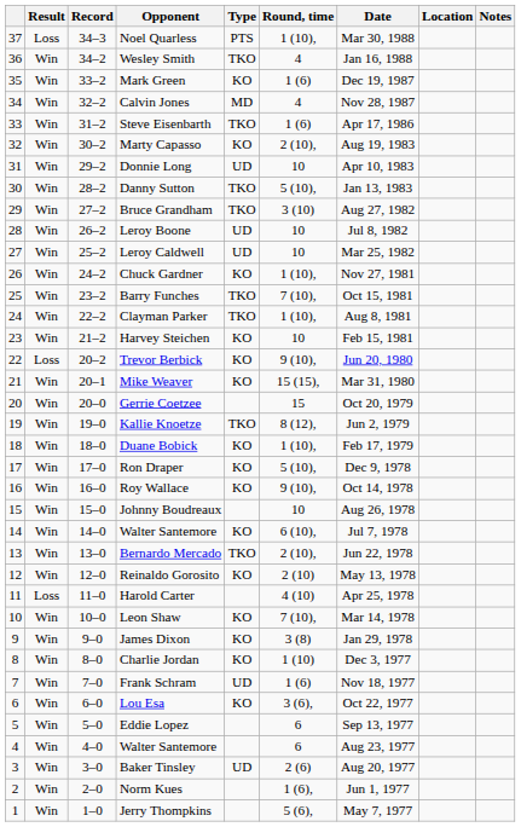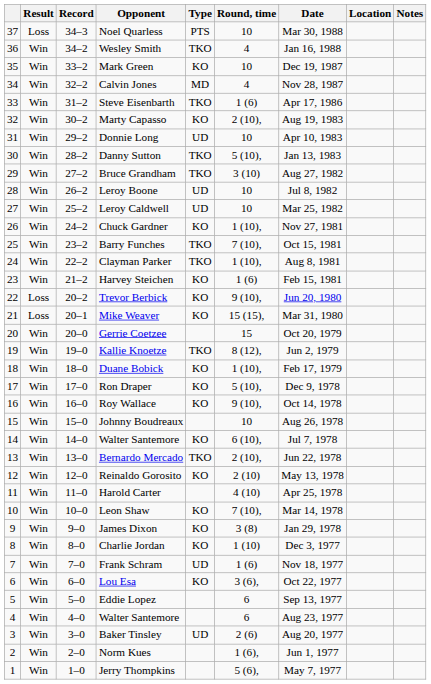 <table class="wikitable" style="text-align:center">
 <tr>
 <th></th>
 <th>Result</th>
 <th>Record</th>
 <th>Opponent</th>
 <th>Type</th>
 <th>Round, time</th>
 <th>Date</th>
 <th>Location</th>
 <th>Notes</th>
 </tr>
 <tr>
 <td>37</td>
 <td>Loss</td>
 <td>34–3</td>
 <td style="text-align:left;">Noel Quarless</td>
 <td>PTS</td>
-<td>1 (10), </td>
+<td>10</td>
 <td>Mar 30, 1988</td>
 <td style="text-align:left;"></td>
 <td></td>
 </tr>
 <tr>
 <td>36</td>
 <td>Win</td>
 <td>34–2</td>
 <td style="text-align:left;">Wesley Smith</td>
 <td>TKO</td>
 <td>4</td>
 <td>Jan 16, 1988</td>
 <td style="text-align:left;"></td>
 <td></td>
 </tr>
 <tr>
 <td>35</td>
 <td>Win</td>
 <td>33–2</td>
 <td style="text-align:left;">Mark Green</td>
 <td>KO</td>
-<td>1 (6)</td>
+<td>10</td>
 <td>Dec 19, 1987</td>
 <td style="text-align:left;"></td>
 <td></td>
 </tr>
 <tr>
 <td>34</td>
 <td>Win</td>
 <td>32–2</td>
 <td style="text-align:left;">Calvin Jones</td>
 <td>MD</td>
 <td>4</td>
 <td>Nov 28, 1987</td>
 <td style="text-align:left;"></td>
 <td></td>
 </tr>
 <tr>
 <td>33</td>
 <td>Win</td>
 <td>31–2</td>
 <td style="text-align:left;">Steve Eisenbarth</td>
 <td>TKO</td>
 <td>1 (6)</td>
 <td>Apr 17, 1986</td>
 <td style="text-align:left;"></td>
 <td></td>
 </tr>
 <tr>
 <td>32</td>
 <td>Win</td>
 <td>30–2</td>
 <td style="text-align:left;">Marty Capasso</td>
 <td>KO</td>
 <td>2 (10), </td>
 <td>Aug 19, 1983</td>
 <td style="text-align:left;"></td>
 <td></td>
 </tr>
 <tr>
 <td>31</td>
 <td>Win</td>
 <td>29–2</td>
 <td style="text-align:left;">Donnie Long</td>
 <td>UD</td>
 <td>10</td>
 <td>Apr 10, 1983</td>
 <td style="text-align:left;"></td>
 <td></td>
 </tr>
 <tr>
 <td>30</td>
 <td>Win</td>
 <td>28–2</td>
 <td style="text-align:left;">Danny Sutton</td>
 <td>TKO</td>
 <td>5 (10), </td>
 <td>Jan 13, 1983</td>
 <td style="text-align:left;"></td>
 <td></td>
 </tr>
 <tr>
 <td>29</td>
 <td>Win</td>
 <td>27–2</td>
 <td style="text-align:left;">Bruce Grandham</td>
 <td>TKO</td>
 <td>3 (10)</td>
 <td>Aug 27, 1982</td>
 <td style="text-align:left;"></td>
 <td></td>
 </tr>
 <tr>
 <td>28</td>
 <td>Win</td>
 <td>26–2</td>
 <td style="text-align:left;">Leroy Boone</td>
 <td>UD</td>
 <td>10</td>
 <td>Jul 8, 1982</td>
 <td style="text-align:left;"></td>
 <td></td>
 </tr>
 <tr>
 <td>27</td>
 <td>Win</td>
 <td>25–2</td>
 <td style="text-align:left;">Leroy Caldwell</td>
 <td>UD</td>
 <td>10</td>
 <td>Mar 25, 1982</td>
 <td style="text-align:left;"></td>
 <td></td>
 </tr>
 <tr>
 <td>26</td>
 <td>Win</td>
 <td>24–2</td>
 <td style="text-align:left;">Chuck Gardner</td>
 <td>KO</td>
 <td>1 (10), </td>
 <td>Nov 27, 1981</td>
 <td style="text-align:left;"></td>
 <td></td>
 </tr>
 <tr>
 <td>25</td>
 <td>Win</td>
 <td>23–2</td>
 <td style="text-align:left;">Barry Funches</td>
 <td>TKO</td>
 <td>7 (10), </td>
 <td>Oct 15, 1981</td>
 <td style="text-align:left;"></td>
 <td></td>
 </tr>
 <tr>
 <td>24</td>
 <td>Win</td>
 <td>22–2</td>
 <td style="text-align:left;">Clayman Parker</td>
 <td>TKO</td>
 <td>1 (10), </td>
 <td>Aug 8, 1981</td>
 <td style="text-align:left;"></td>
 <td></td>
 </tr>
 <tr>
 <td>23</td>
 <td>Win</td>
 <td>21–2</td>
 <td style="text-align:left;">Harvey Steichen</td>
 <td>KO</td>
-<td>10</td>
+<td>1 (6)</td>
 <td>Feb 15, 1981</td>
 <td style="text-align:left;"></td>
 <td></td>
 </tr>
 <tr>
 <td>22</td>
 <td>Loss</td>
 <td>20–2</td>
 <td style="text-align:left;"><a href='#'>Trevor Berbick</a></td>
 <td>KO</td>
 <td>9 (10), </td>
 <td><a href='#'>Jun 20, 1980</a></td>
 <td style="text-align:left;"></td>
 <td></td>
 </tr>
 <tr>
 <td>21</td>
-<td>Win</td>
+<td>Loss</td>
 <td>20–1</td>
 <td style="text-align:left;"><a href='#'>Mike Weaver</a></td>
 <td>KO</td>
 <td>15 (15), </td>
 <td>Mar 31, 1980</td>
 <td style="text-align:left;"></td>
 <td style="text-align:left;"></td>
 </tr>
 <tr>
 <td>20</td>
 <td>Win</td>
 <td>20–0</td>
 <td style="text-align:left;"><a href='#'>Gerrie Coetzee</a></td>
 <td></td>
 <td>15</td>
 <td>Oct 20, 1979</td>
 <td style="text-align:left;"></td>
 <td style="text-align:left;"></td>
 </tr>
 <tr>
 <td>19</td>
 <td>Win</td>
 <td>19–0</td>
 <td style="text-align:left;"><a href='#'>Kallie Knoetze</a></td>
 <td>TKO</td>
 <td>8 (12), </td>
 <td>Jun 2, 1979</td>
 <td style="text-align:left;"></td>
 <td></td>
 </tr>
 <tr>
 <td>18</td>
 <td>Win</td>
 <td>18–0</td>
 <td style="text-align:left;"><a href='#'>Duane Bobick</a></td>
 <td>KO</td>
 <td>1 (10), </td>
 <td>Feb 17, 1979</td>
 <td style="text-align:left;"></td>
 <td></td>
 </tr>
 <tr>
 <td>17</td>
 <td>Win</td>
 <td>17–0</td>
 <td style="text-align:left;">Ron Draper</td>
 <td>KO</td>
 <td>5 (10), </td>
 <td>Dec 9, 1978</td>
 <td style="text-align:left;"></td>
 <td></td>
 </tr>
 <tr>
 <td>16</td>
 <td>Win</td>
 <td>16–0</td>
 <td style="text-align:left;">Roy Wallace</td>
 <td>KO</td>
 <td>9 (10), </td>
 <td>Oct 14, 1978</td>
 <td style="text-align:left;"></td>
 <td></td>
 </tr>
 <tr>
 <td>15</td>
 <td>Win</td>
 <td>15–0</td>
 <td style="text-align:left;">Johnny Boudreaux</td>
 <td></td>
 <td>10</td>
 <td>Aug 26, 1978</td>
 <td style="text-align:left;"></td>
 <td></td>
 </tr>
 <tr>
 <td>14</td>
 <td>Win</td>
 <td>14–0</td>
 <td style="text-align:left;">Walter Santemore</td>
 <td>KO</td>
 <td>6 (10), </td>
 <td>Jul 7, 1978</td>
 <td style="text-align:left;"></td>
 <td></td>
 </tr>
 <tr>
 <td>13</td>
 <td>Win</td>
 <td>13–0</td>
 <td style="text-align:left;"><a href='#'>Bernardo Mercado</a></td>
 <td>TKO</td>
 <td>2 (10), </td>
 <td>Jun 22, 1978</td>
 <td style="text-align:left;"></td>
 <td></td>
 </tr>
 <tr>
 <td>12</td>
 <td>Win</td>
 <td>12–0</td>
 <td style="text-align:left;">Reinaldo Gorosito</td>
 <td>KO</td>
 <td>2 (10)</td>
 <td>May 13, 1978</td>
 <td style="text-align:left;"></td>
 <td></td>
 </tr>
 <tr>
 <td>11</td>
-<td>Loss</td>
+<td>Win</td>
 <td>11–0</td>
 <td style="text-align:left;">Harold Carter</td>
 <td></td>
 <td>4 (10)</td>
 <td>Apr 25, 1978</td>
 <td style="text-align:left;"></td>
 <td></td>
 </tr>
 <tr>
 <td>10</td>
 <td>Win</td>
 <td>10–0</td>
 <td style="text-align:left;">Leon Shaw</td>
 <td>KO</td>
 <td>7 (10), </td>
 <td>Mar 14, 1978</td>
 <td style="text-align:left;"></td>
 <td></td>
 </tr>
 <tr>
 <td>9</td>
 <td>Win</td>
 <td>9–0</td>
 <td style="text-align:left;">James Dixon</td>
 <td>KO</td>
 <td>3 (8)</td>
 <td>Jan 29, 1978</td>
 <td style="text-align:left;"></td>
 <td></td>
 </tr>
 <tr>
 <td>8</td>
 <td>Win</td>
 <td>8–0</td>
 <td style="text-align:left;">Charlie Jordan</td>
 <td>KO</td>
 <td>1 (10)</td>
 <td>Dec 3, 1977</td>
 <td style="text-align:left;"></td>
 <td></td>
 </tr>
 <tr>
 <td>7</td>
 <td>Win</td>
 <td>7–0</td>
 <td style="text-align:left;">Frank Schram</td>
 <td>UD</td>
 <td>1 (6)</td>
 <td>Nov 18, 1977</td>
 <td style="text-align:left;"></td>
 <td></td>
 </tr>
 <tr>
 <td>6</td>
 <td>Win</td>
 <td>6–0</td>
 <td style="text-align:left;"><a href='#'>Lou Esa</a></td>
 <td>KO</td>
 <td>3 (6), </td>
 <td>Oct 22, 1977</td>
 <td style="text-align:left;"></td>
 <td></td>
 </tr>
 <tr>
 <td>5</td>
 <td>Win</td>
 <td>5–0</td>
 <td style="text-align:left;">Eddie Lopez</td>
 <td></td>
 <td>6</td>
 <td>Sep 13, 1977</td>
 <td style="text-align:left;"></td>
 <td></td>
 </tr>
 <tr>
 <td>4</td>
 <td>Win</td>
 <td>4–0</td>
 <td style="text-align:left;">Walter Santemore</td>
 <td></td>
 <td>6</td>
 <td>Aug 23, 1977</td>
 <td style="text-align:left;"></td>
 <td></td>
 </tr>
 <tr>
 <td>3</td>
 <td>Win</td>
 <td>3–0</td>
 <td style="text-align:left;">Baker Tinsley</td>
 <td>UD</td>
 <td>2 (6)</td>
 <td>Aug 20, 1977</td>
 <td style="text-align:left;"></td>
 <td></td>
 </tr>
 <tr>
 <td>2</td>
 <td>Win</td>
 <td>2–0</td>
 <td style="text-align:left;">Norm Kues</td>
 <td></td>
 <td>1 (6), </td>
 <td>Jun 1, 1977</td>
 <td style="text-align:left;"></td>
 <td></td>
 </tr>
 <tr>
 <td>1</td>
 <td>Win</td>
 <td>1–0</td>
 <td style="text-align:left;">Jerry Thompkins</td>
 <td></td>
 <td>5 (6), </td>
 <td>May 7, 1977</td>
 <td style="text-align:left;"></td>
 <td></td>
 </tr>
 </table>
